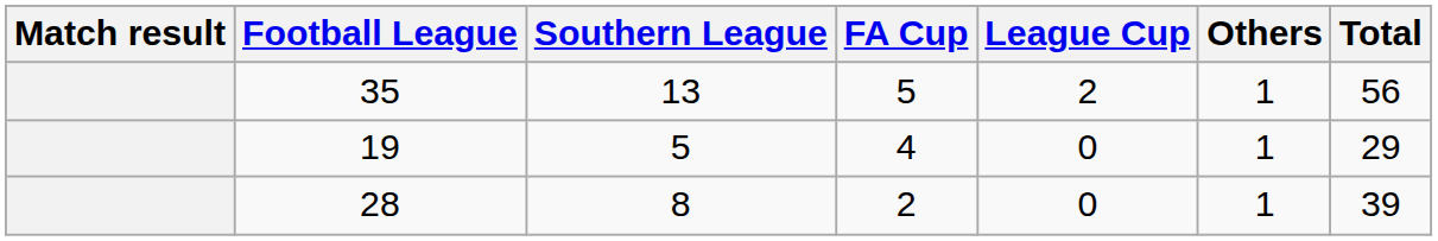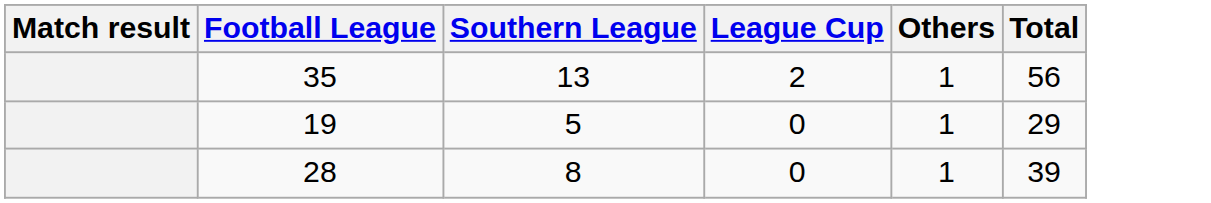 <table class="wikitable sortable plainrowheaders" style="text-align:center;">
 <tr>
 <th scope=col>Match result</th>
 <th scope=col><a href='#'>Football League</a></th>
 <th scope=col><a href='#'>Southern League</a></th>
-<th scope=col><a href='#'>FA Cup</a></th>
 <th scope=col><a href='#'>League Cup</a></th>
 <th scope=col>Others</th>
 <th scope=col>Total</th>
 </tr>
 <tr>
 <th scope=row style="text-align:center;"></th>
 <td>35</td>
 <td>13</td>
-<td>5</td>
 <td>2</td>
 <td>1</td>
 <td>56</td>
 </tr>
 <tr>
 <th scope=row style="text-align:center;"></th>
 <td>19</td>
 <td>5</td>
-<td>4</td>
 <td>0</td>
 <td>1</td>
 <td>29</td>
 </tr>
 <tr>
 <th scope=row style="text-align:center;"></th>
 <td>28</td>
 <td>8</td>
-<td>2</td>
 <td>0</td>
 <td>1</td>
 <td>39</td>
 </tr>
 </table>
